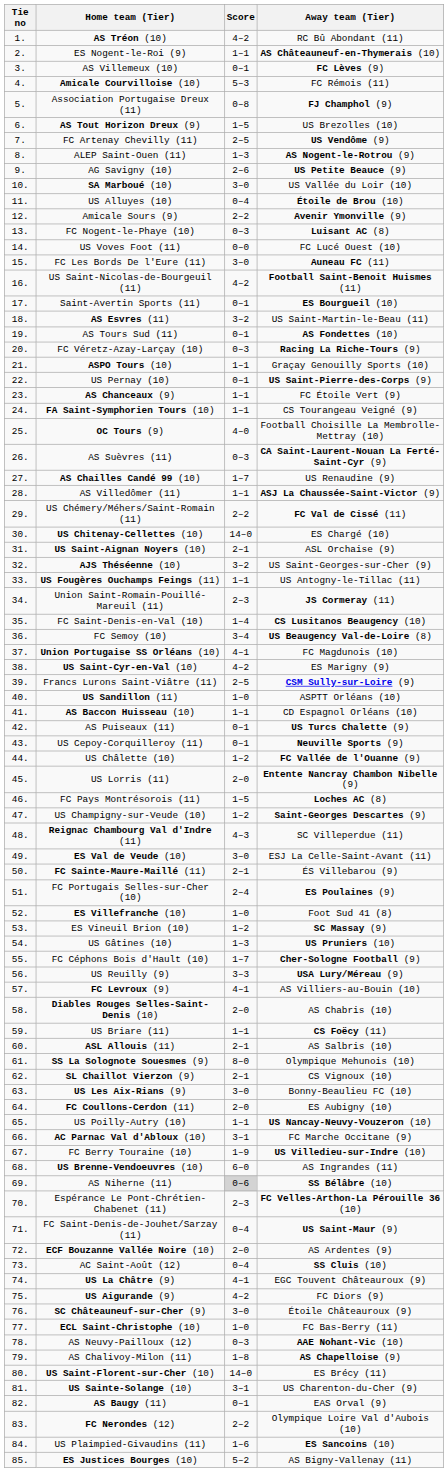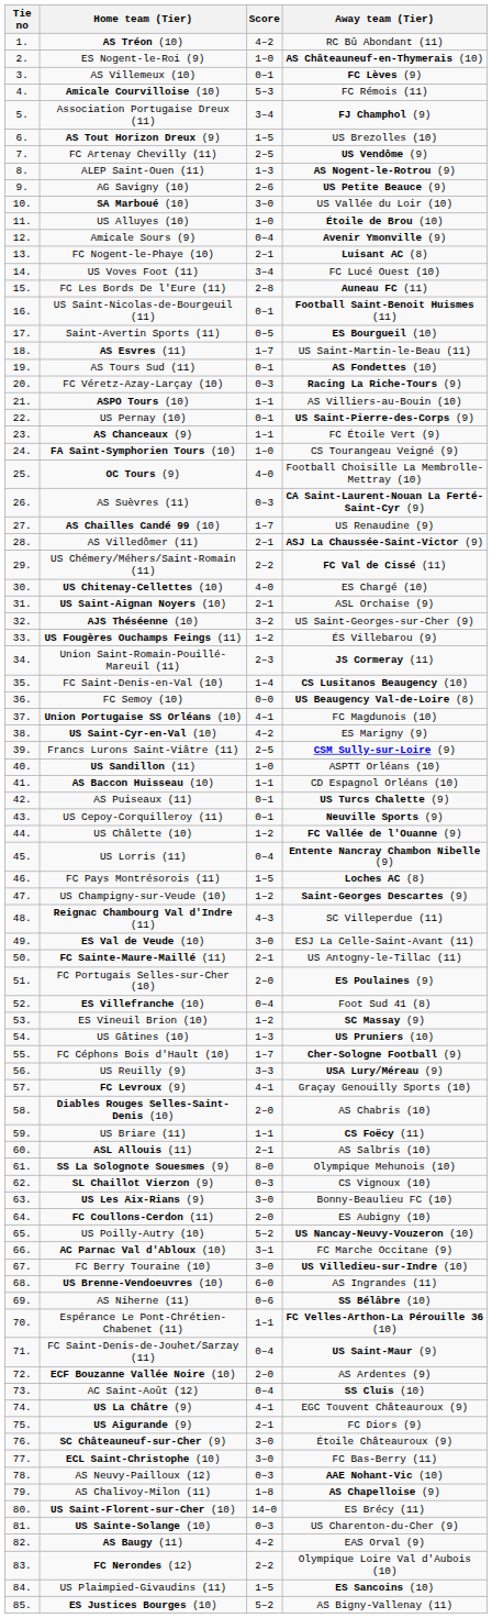 <table class="wikitable" style="text-align: center">
 <tr>
 <th>Tie no</th>
 <th>Home team (Tier)</th>
 <th>Score</th>
 <th>Away team (Tier)</th>
 </tr>
 <tr>
 <td>1.</td>
 <td><strong>AS Tréon</strong> (10)</td>
 <td>4–2</td>
 <td>RC Bû Abondant (11)</td>
 </tr>
 <tr>
 <td>2.</td>
 <td>ES Nogent-le-Roi (9)</td>
-<td>1–1 </td>
+<td>1–0</td>
 <td><strong>AS Châteauneuf-en-Thymerais</strong> (10)</td>
 </tr>
 <tr>
 <td>3.</td>
 <td>AS Villemeux (10)</td>
 <td>0–1</td>
 <td><strong>FC Lèves</strong> (9)</td>
 </tr>
 <tr>
 <td>4.</td>
 <td><strong>Amicale Courvilloise</strong> (10)</td>
 <td>5–3</td>
 <td>FC Rémois (11)</td>
 </tr>
 <tr>
 <td>5.</td>
 <td>Association Portugaise Dreux (11)</td>
-<td>0–8</td>
+<td>3–4</td>
 <td><strong>FJ Champhol</strong> (9)</td>
 </tr>
 <tr>
 <td>6.</td>
 <td><strong>AS Tout Horizon Dreux</strong> (9)</td>
 <td>1–5</td>
 <td>US Brezolles (10)</td>
 </tr>
 <tr>
 <td>7.</td>
 <td>FC Artenay Chevilly (11)</td>
 <td>2–5</td>
 <td><strong>US Vendôme</strong> (9)</td>
 </tr>
 <tr>
 <td>8.</td>
 <td>ALEP Saint-Ouen (11)</td>
 <td>1–3</td>
 <td><strong>AS Nogent-le-Rotrou</strong> (9)</td>
 </tr>
 <tr>
 <td>9.</td>
 <td>AG Savigny (10)</td>
 <td>2–6</td>
 <td><strong>US Petite Beauce</strong> (9)</td>
 </tr>
 <tr>
 <td>10.</td>
 <td><strong>SA Marboué</strong> (10)</td>
 <td>3–0</td>
 <td>US Vallée du Loir (10)</td>
 </tr>
 <tr>
 <td>11.</td>
 <td>US Alluyes (10)</td>
-<td>0–4</td>
+<td>1–0</td>
 <td><strong>Étoile de Brou</strong> (10)</td>
 </tr>
 <tr>
 <td>12.</td>
 <td>Amicale Sours (9)</td>
-<td>2–2 </td>
+<td>0–4</td>
 <td><strong>Avenir Ymonville</strong> (9)</td>
 </tr>
 <tr>
 <td>13.</td>
 <td>FC Nogent-le-Phaye (10)</td>
-<td>0–3</td>
+<td>2–1</td>
 <td><strong>Luisant AC</strong> (8)</td>
 </tr>
 <tr>
 <td>14.</td>
 <td>US Voves Foot (11)</td>
-<td>0–0 </td>
+<td>3–4</td>
 <td>FC Lucé Ouest (10)</td>
 </tr>
 <tr>
 <td>15.</td>
 <td>FC Les Bords De l'Eure (11)</td>
-<td>3–0</td>
+<td>2–8</td>
 <td><strong>Auneau FC</strong> (11)</td>
 </tr>
 <tr>
 <td>16.</td>
 <td>US Saint-Nicolas-de-Bourgeuil (11)</td>
-<td>4–2</td>
+<td>0–1</td>
 <td><strong>Football Saint-Benoit Huismes</strong> (11)</td>
 </tr>
 <tr>
 <td>17.</td>
 <td>Saint-Avertin Sports (11)</td>
-<td>0–1</td>
+<td>0–5</td>
 <td><strong>ES Bourgueil</strong> (10)</td>
 </tr>
 <tr>
 <td>18.</td>
 <td><strong>AS Esvres</strong> (11)</td>
-<td>3–2</td>
+<td>1–7</td>
 <td>US Saint-Martin-le-Beau (11)</td>
 </tr>
 <tr>
 <td>19.</td>
 <td>AS Tours Sud (11)</td>
 <td>0–1</td>
 <td><strong>AS Fondettes</strong> (10)</td>
 </tr>
 <tr>
 <td>20.</td>
 <td>FC Véretz-Azay-Larçay (10)</td>
 <td>0–3</td>
 <td><strong>Racing La Riche-Tours</strong> (9)</td>
 </tr>
 <tr>
 <td>21.</td>
 <td><strong>ASPO Tours</strong> (10)</td>
 <td>1–1 </td>
-<td>Graçay Genouilly Sports (10)</td>
+<td>AS Villiers-au-Bouin (10)</td>
 </tr>
 <tr>
 <td>22.</td>
 <td>US Pernay (10)</td>
 <td>0–1</td>
 <td><strong>US Saint-Pierre-des-Corps</strong> (9)</td>
 </tr>
 <tr>
 <td>23.</td>
 <td><strong>AS Chanceaux</strong> (9)</td>
 <td>1–1 </td>
 <td>FC Étoile Vert (9)</td>
 </tr>
 <tr>
 <td>24.</td>
 <td><strong>FA Saint-Symphorien Tours</strong> (10)</td>
-<td>1–1 </td>
+<td>1–0</td>
 <td>CS Tourangeau Veigné (9)</td>
 </tr>
 <tr>
 <td>25.</td>
 <td><strong>OC Tours</strong> (9)</td>
 <td>4–0</td>
 <td>Football Choisille La Membrolle-Mettray (10)</td>
 </tr>
 <tr>
 <td>26.</td>
 <td>AS Suèvres (11)</td>
 <td>0–3</td>
 <td><strong>CA Saint-Laurent-Nouan La Ferté-Saint-Cyr</strong> (9)</td>
 </tr>
 <tr>
 <td>27.</td>
 <td><strong>AS Chailles Candé 99</strong> (10)</td>
 <td>1–7</td>
 <td>US Renaudine (9)</td>
 </tr>
 <tr>
 <td>28.</td>
 <td>AS Villedômer (11)</td>
-<td>1–1 </td>
+<td>2–1</td>
 <td><strong>ASJ La Chaussée-Saint-Victor</strong> (9)</td>
 </tr>
 <tr>
 <td>29.</td>
 <td>US Chémery/Méhers/Saint-Romain (11)</td>
 <td>2–2 </td>
 <td><strong>FC Val de Cissé</strong> (11)</td>
 </tr>
 <tr>
 <td>30.</td>
 <td><strong>US Chitenay-Cellettes</strong> (10)</td>
-<td>14–0</td>
+<td>4–0</td>
 <td>ES Chargé (10)</td>
 </tr>
 <tr>
 <td>31.</td>
 <td><strong>US Saint-Aignan Noyers</strong> (10)</td>
 <td>2–1</td>
 <td>ASL Orchaise (9)</td>
 </tr>
 <tr>
 <td>32.</td>
 <td><strong>AJS Théséenne</strong> (10)</td>
 <td>3–2</td>
 <td>US Saint-Georges-sur-Cher (9)</td>
 </tr>
 <tr>
 <td>33.</td>
 <td><strong>US Fougères Ouchamps Feings</strong> (11)</td>
-<td>1–1 </td>
-<td>US Antogny-le-Tillac (11)</td>
+<td>1–2</td>
+<td>ÉS Villebarou (9)</td>
 </tr>
 <tr>
 <td>34.</td>
 <td>Union Saint-Romain-Pouillé-Mareuil (11)</td>
 <td>2–3</td>
 <td><strong>JS Cormeray</strong> (11)</td>
 </tr>
 <tr>
 <td>35.</td>
 <td>FC Saint-Denis-en-Val (10)</td>
 <td>1–4</td>
 <td><strong>CS Lusitanos Beaugency</strong> (10)</td>
 </tr>
 <tr>
 <td>36.</td>
 <td>FC Semoy (10)</td>
-<td>3–4</td>
+<td>0–0 </td>
 <td><strong>US Beaugency Val-de-Loire</strong> (8)</td>
 </tr>
 <tr>
 <td>37.</td>
 <td><strong>Union Portugaise SS Orléans</strong> (10)</td>
 <td>4–1</td>
 <td>FC Magdunois (10)</td>
 </tr>
 <tr>
 <td>38.</td>
 <td><strong>US Saint-Cyr-en-Val</strong> (10)</td>
 <td>4–2</td>
 <td>ES Marigny (9)</td>
 </tr>
 <tr>
 <td>39.</td>
 <td>Francs Lurons Saint-Viâtre (11)</td>
 <td>2–5</td>
 <td><strong><a href='#'>CSM Sully-sur-Loire</a></strong> (9)</td>
 </tr>
 <tr>
 <td>40.</td>
 <td><strong>US Sandillon</strong> (11)</td>
 <td>1–0</td>
 <td>ASPTT Orléans (10)</td>
 </tr>
 <tr>
 <td>41.</td>
 <td><strong>AS Baccon Huisseau</strong> (10)</td>
 <td>1–1 </td>
 <td>CD Espagnol Orléans (10)</td>
 </tr>
 <tr>
 <td>42.</td>
 <td>AS Puiseaux (11)</td>
 <td>0–1</td>
 <td><strong>US Turcs Chalette</strong> (9)</td>
 </tr>
 <tr>
 <td>43.</td>
 <td>US Cepoy-Corquilleroy (11)</td>
 <td>0–1</td>
 <td><strong>Neuville Sports</strong> (9)</td>
 </tr>
 <tr>
 <td>44.</td>
 <td>US Châlette (10)</td>
 <td>1–2</td>
 <td><strong>FC Vallée de l'Ouanne</strong> (9)</td>
 </tr>
 <tr>
 <td>45.</td>
 <td>US Lorris (11)</td>
-<td>2–0</td>
+<td>0–4</td>
 <td><strong>Entente Nancray Chambon Nibelle</strong> (9)</td>
 </tr>
 <tr>
 <td>46.</td>
 <td>FC Pays Montrésorois (11)</td>
 <td>1–5</td>
 <td><strong>Loches AC</strong> (8)</td>
 </tr>
 <tr>
 <td>47.</td>
 <td>US Champigny-sur-Veude (10)</td>
 <td>1–2</td>
 <td><strong>Saint-Georges Descartes</strong> (9)</td>
 </tr>
 <tr>
 <td>48.</td>
 <td><strong>Reignac Chambourg Val d'Indre</strong> (11)</td>
 <td>4–3</td>
 <td>SC Villeperdue (11)</td>
 </tr>
 <tr>
 <td>49.</td>
 <td><strong>ES Val de Veude</strong> (10)</td>
 <td>3–0</td>
 <td>ESJ La Celle-Saint-Avant (11)</td>
 </tr>
 <tr>
 <td>50.</td>
 <td><strong>FC Sainte-Maure-Maillé</strong> (11)</td>
 <td>2–1</td>
-<td>ÉS Villebarou (9)</td>
+<td>US Antogny-le-Tillac (11)</td>
 </tr>
 <tr>
 <td>51.</td>
 <td>FC Portugais Selles-sur-Cher (10)</td>
-<td>2–4</td>
+<td>2–0</td>
 <td><strong>ES Poulaines</strong> (9)</td>
 </tr>
 <tr>
 <td>52.</td>
 <td><strong>ES Villefranche</strong> (10)</td>
-<td>1–0</td>
+<td>0–4</td>
 <td>Foot Sud 41 (8)</td>
 </tr>
 <tr>
 <td>53.</td>
 <td>ES Vineuil Brion (10)</td>
 <td>1–2</td>
 <td><strong>SC Massay</strong> (9)</td>
 </tr>
 <tr>
 <td>54.</td>
 <td>US Gâtines (10)</td>
 <td>1–3</td>
 <td><strong>US Pruniers</strong> (10)</td>
 </tr>
 <tr>
 <td>55.</td>
 <td>FC Céphons Bois d'Hault (10)</td>
 <td>1–7</td>
 <td><strong>Cher-Sologne Football</strong> (9)</td>
 </tr>
 <tr>
 <td>56.</td>
 <td>US Reuilly (9)</td>
 <td>3–3 </td>
 <td><strong>USA Lury/Méreau</strong> (9)</td>
 </tr>
 <tr>
 <td>57.</td>
 <td><strong>FC Levroux</strong> (9)</td>
 <td>4–1</td>
-<td>AS Villiers-au-Bouin (10)</td>
+<td>Graçay Genouilly Sports (10)</td>
 </tr>
 <tr>
 <td>58.</td>
 <td><strong>Diables Rouges Selles-Saint-Denis</strong> (10)</td>
 <td>2–0</td>
 <td>AS Chabris (10)</td>
 </tr>
 <tr>
 <td>59.</td>
 <td>US Briare (11)</td>
 <td>1–1 </td>
 <td><strong>CS Foëcy</strong> (11)</td>
 </tr>
 <tr>
 <td>60.</td>
 <td><strong>ASL Allouis</strong> (11)</td>
 <td>2–1</td>
 <td>AS Salbris (10)</td>
 </tr>
 <tr>
 <td>61.</td>
 <td><strong>SS La Solognote Souesmes</strong> (9)</td>
 <td>8–0</td>
 <td>Olympique Mehunois (10)</td>
 </tr>
 <tr>
 <td>62.</td>
 <td><strong>SL Chaillot Vierzon</strong> (9)</td>
-<td>2–1</td>
+<td>0–3</td>
 <td>CS Vignoux (10)</td>
 </tr>
 <tr>
 <td>63.</td>
 <td><strong>US Les Aix-Rians</strong> (9)</td>
 <td>3–0</td>
 <td>Bonny-Beaulieu FC (10)</td>
 </tr>
 <tr>
 <td>64.</td>
 <td><strong>FC Coullons-Cerdon</strong> (11)</td>
 <td>2–0</td>
 <td>ES Aubigny (10)</td>
 </tr>
 <tr>
 <td>65.</td>
 <td>US Poilly-Autry (10)</td>
-<td>1–1 </td>
+<td>5–2</td>
 <td><strong>US Nancay-Neuvy-Vouzeron</strong> (10)</td>
 </tr>
 <tr>
 <td>66.</td>
 <td><strong>AC Parnac Val d'Abloux</strong> (10)</td>
 <td>3–1</td>
 <td>FC Marche Occitane (9)</td>
 </tr>
 <tr>
 <td>67.</td>
 <td>FC Berry Touraine (10)</td>
-<td>1–9</td>
+<td>3–0</td>
 <td><strong>US Villedieu-sur-Indre</strong> (10)</td>
 </tr>
 <tr>
 <td>68.</td>
 <td><strong>US Brenne-Vendoeuvres</strong> (10)</td>
 <td>6–0</td>
 <td>AS Ingrandes (11)</td>
 </tr>
 <tr>
 <td>69.</td>
 <td>AS Niherne (11)</td>
-<td style="background: lightgrey;">0–6</td>
+<td>0–6</td>
 <td><strong>SS Bélâbre</strong> (10)</td>
 </tr>
 <tr>
 <td>70.</td>
 <td>Espérance Le Pont-Chrétien-Chabenet (11)</td>
-<td>2–3</td>
+<td>1–1 </td>
 <td><strong>FC Velles-Arthon-La Pérouille 36</strong> (10)</td>
 </tr>
 <tr>
 <td>71.</td>
 <td>FC Saint-Denis-de-Jouhet/Sarzay (11)</td>
 <td>0–4</td>
 <td><strong>US Saint-Maur</strong> (9)</td>
 </tr>
 <tr>
 <td>72.</td>
 <td><strong>ECF Bouzanne Vallée Noire</strong> (10)</td>
 <td>2–0</td>
 <td>AS Ardentes (9)</td>
 </tr>
 <tr>
 <td>73.</td>
 <td>AC Saint-Août (12)</td>
 <td>0–4</td>
 <td><strong>SS Cluis</strong> (10)</td>
 </tr>
 <tr>
 <td>74.</td>
 <td><strong>US La Châtre</strong> (9)</td>
 <td>4–1</td>
 <td>EGC Touvent Châteauroux (9)</td>
 </tr>
 <tr>
 <td>75.</td>
 <td><strong>US Aigurande</strong> (9)</td>
-<td>4–2</td>
+<td>2–1</td>
 <td>FC Diors (9)</td>
 </tr>
 <tr>
 <td>76.</td>
 <td><strong>SC Châteauneuf-sur-Cher</strong> (9)</td>
 <td>3–0</td>
 <td>Étoile Châteauroux (9)</td>
 </tr>
 <tr>
 <td>77.</td>
 <td><strong>ECL Saint-Christophe</strong> (10)</td>
-<td>1–0</td>
+<td>3–0</td>
 <td>FC Bas-Berry (11)</td>
 </tr>
 <tr>
 <td>78.</td>
 <td>AS Neuvy-Pailloux (12)</td>
 <td>0–3</td>
 <td><strong>AAE Nohant-Vic</strong> (10)</td>
 </tr>
 <tr>
 <td>79.</td>
 <td>AS Chalivoy-Milon (11)</td>
 <td>1–8</td>
 <td><strong>AS Chapelloise</strong> (9)</td>
 </tr>
 <tr>
 <td>80.</td>
 <td><strong>US Saint-Florent-sur-Cher</strong> (10)</td>
 <td>14–0</td>
 <td>ES Brécy (11)</td>
 </tr>
 <tr>
 <td>81.</td>
 <td><strong>US Sainte-Solange</strong> (10)</td>
-<td>3–1</td>
+<td>0–3</td>
 <td>US Charenton-du-Cher (9)</td>
 </tr>
 <tr>
 <td>82.</td>
 <td><strong>AS Baugy</strong> (11)</td>
-<td>0–1</td>
+<td>4–2</td>
 <td>EAS Orval (9)</td>
 </tr>
 <tr>
 <td>83.</td>
 <td><strong>FC Nerondes</strong> (12)</td>
 <td>2–2 </td>
 <td>Olympique Loire Val d'Aubois (10)</td>
 </tr>
 <tr>
 <td>84.</td>
 <td>US Plaimpied-Givaudins (11)</td>
-<td>1–6</td>
+<td>1–5</td>
 <td><strong>ES Sancoins</strong> (10)</td>
 </tr>
 <tr>
 <td>85.</td>
 <td><strong>ES Justices Bourges</strong> (10)</td>
 <td>5–2</td>
 <td>AS Bigny-Vallenay (11)</td>
 </tr>
 </table>
